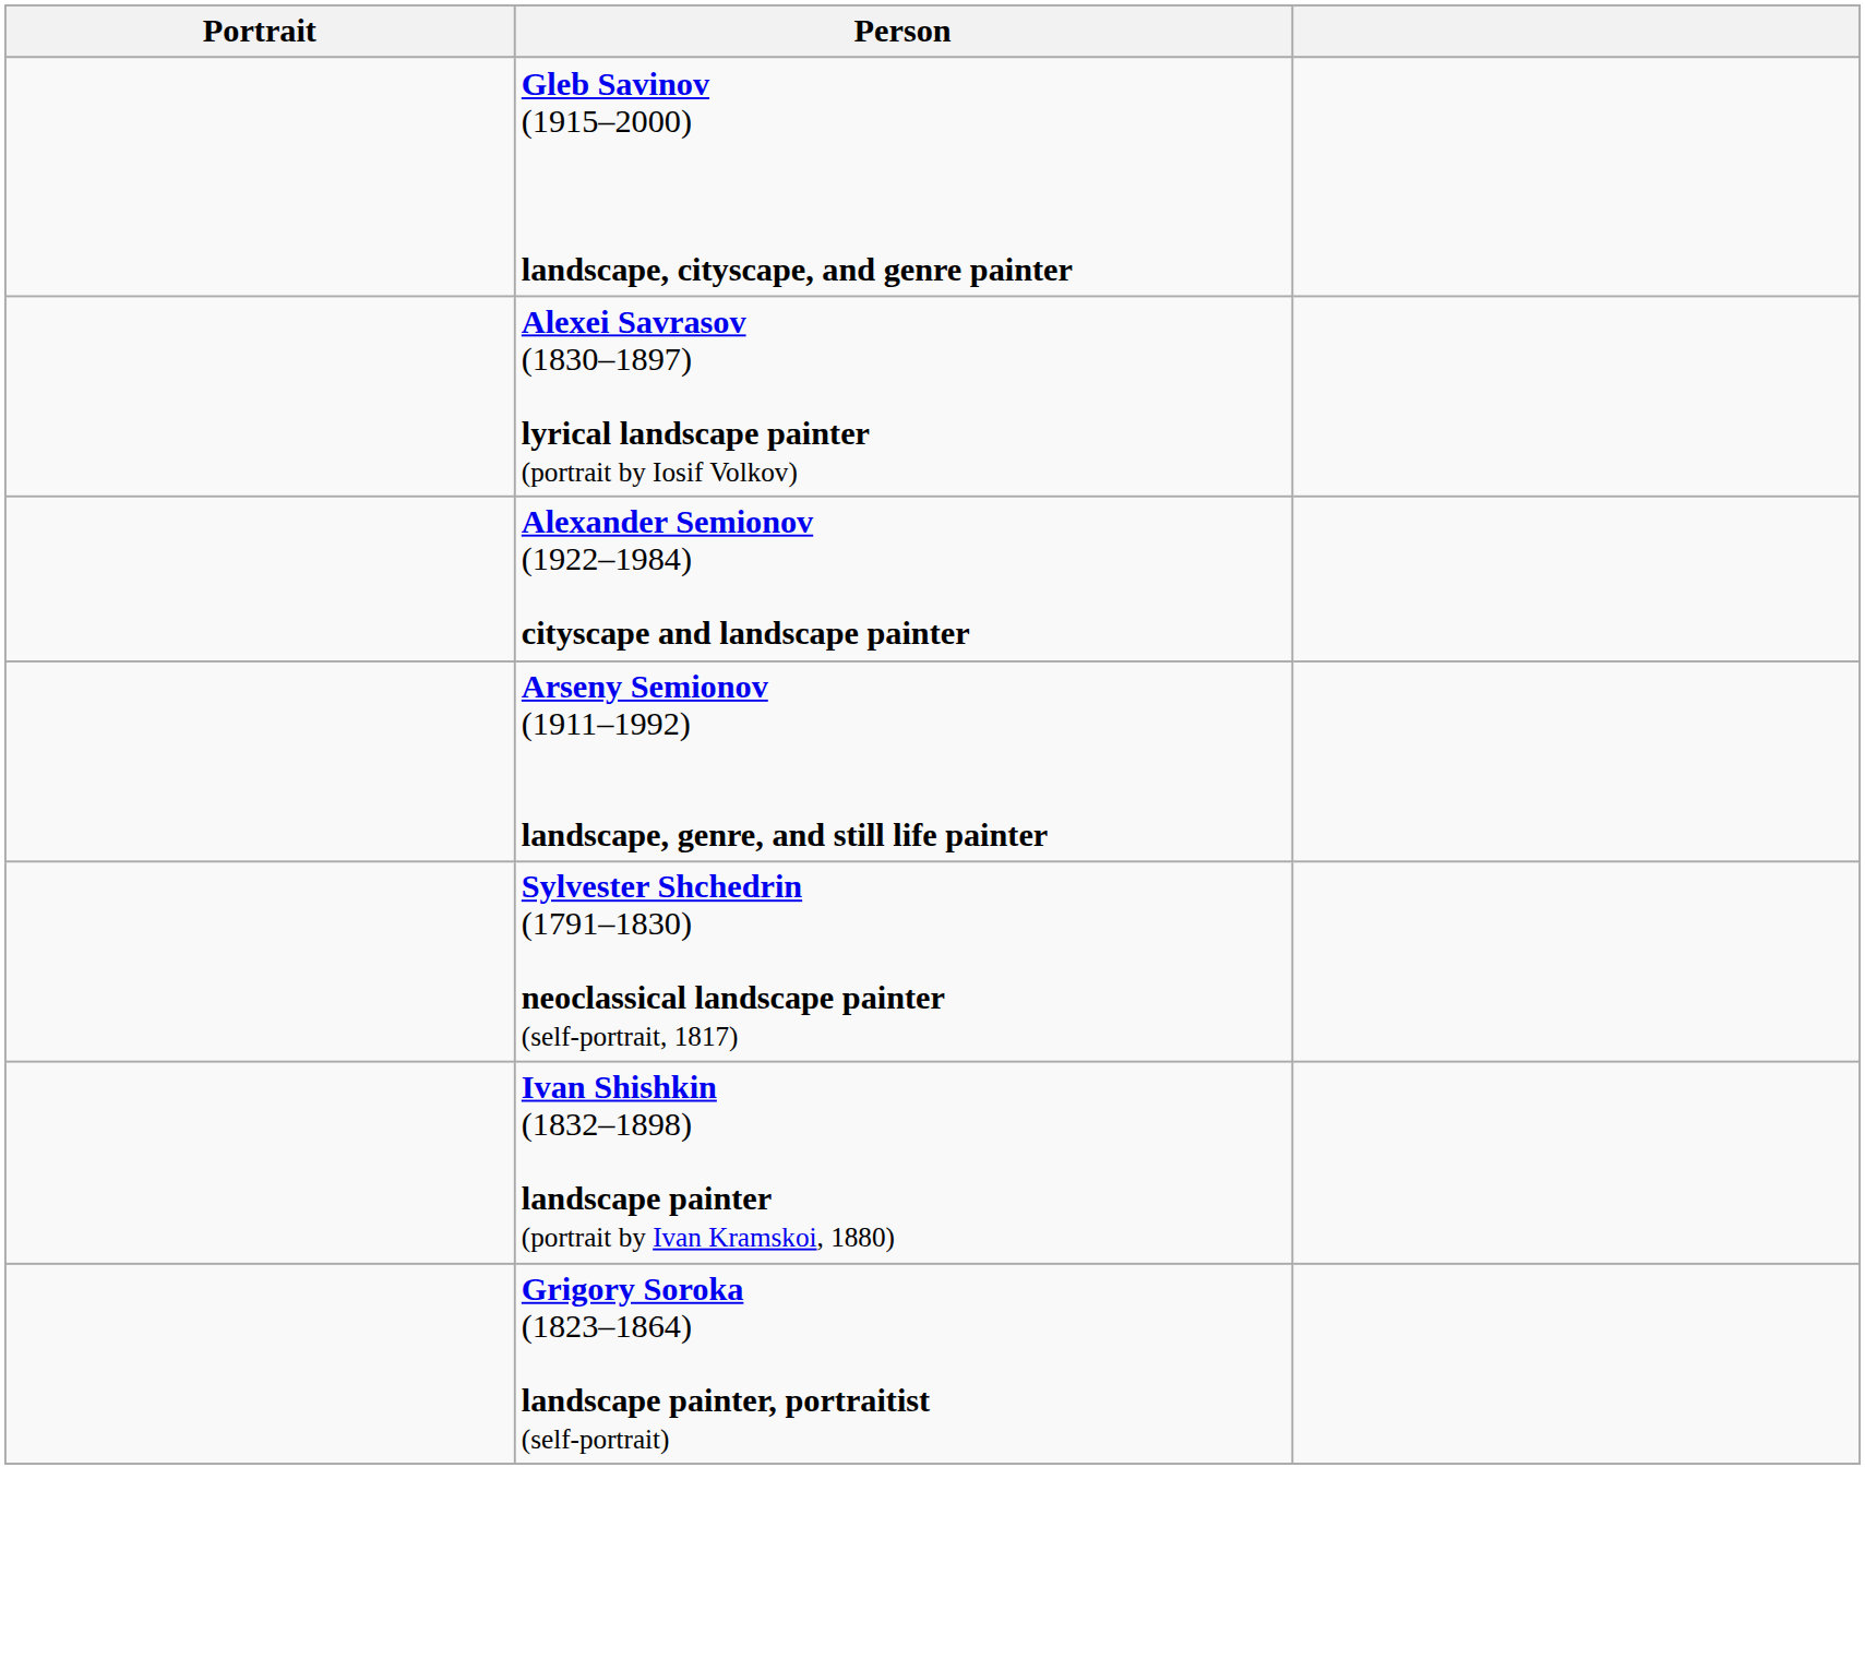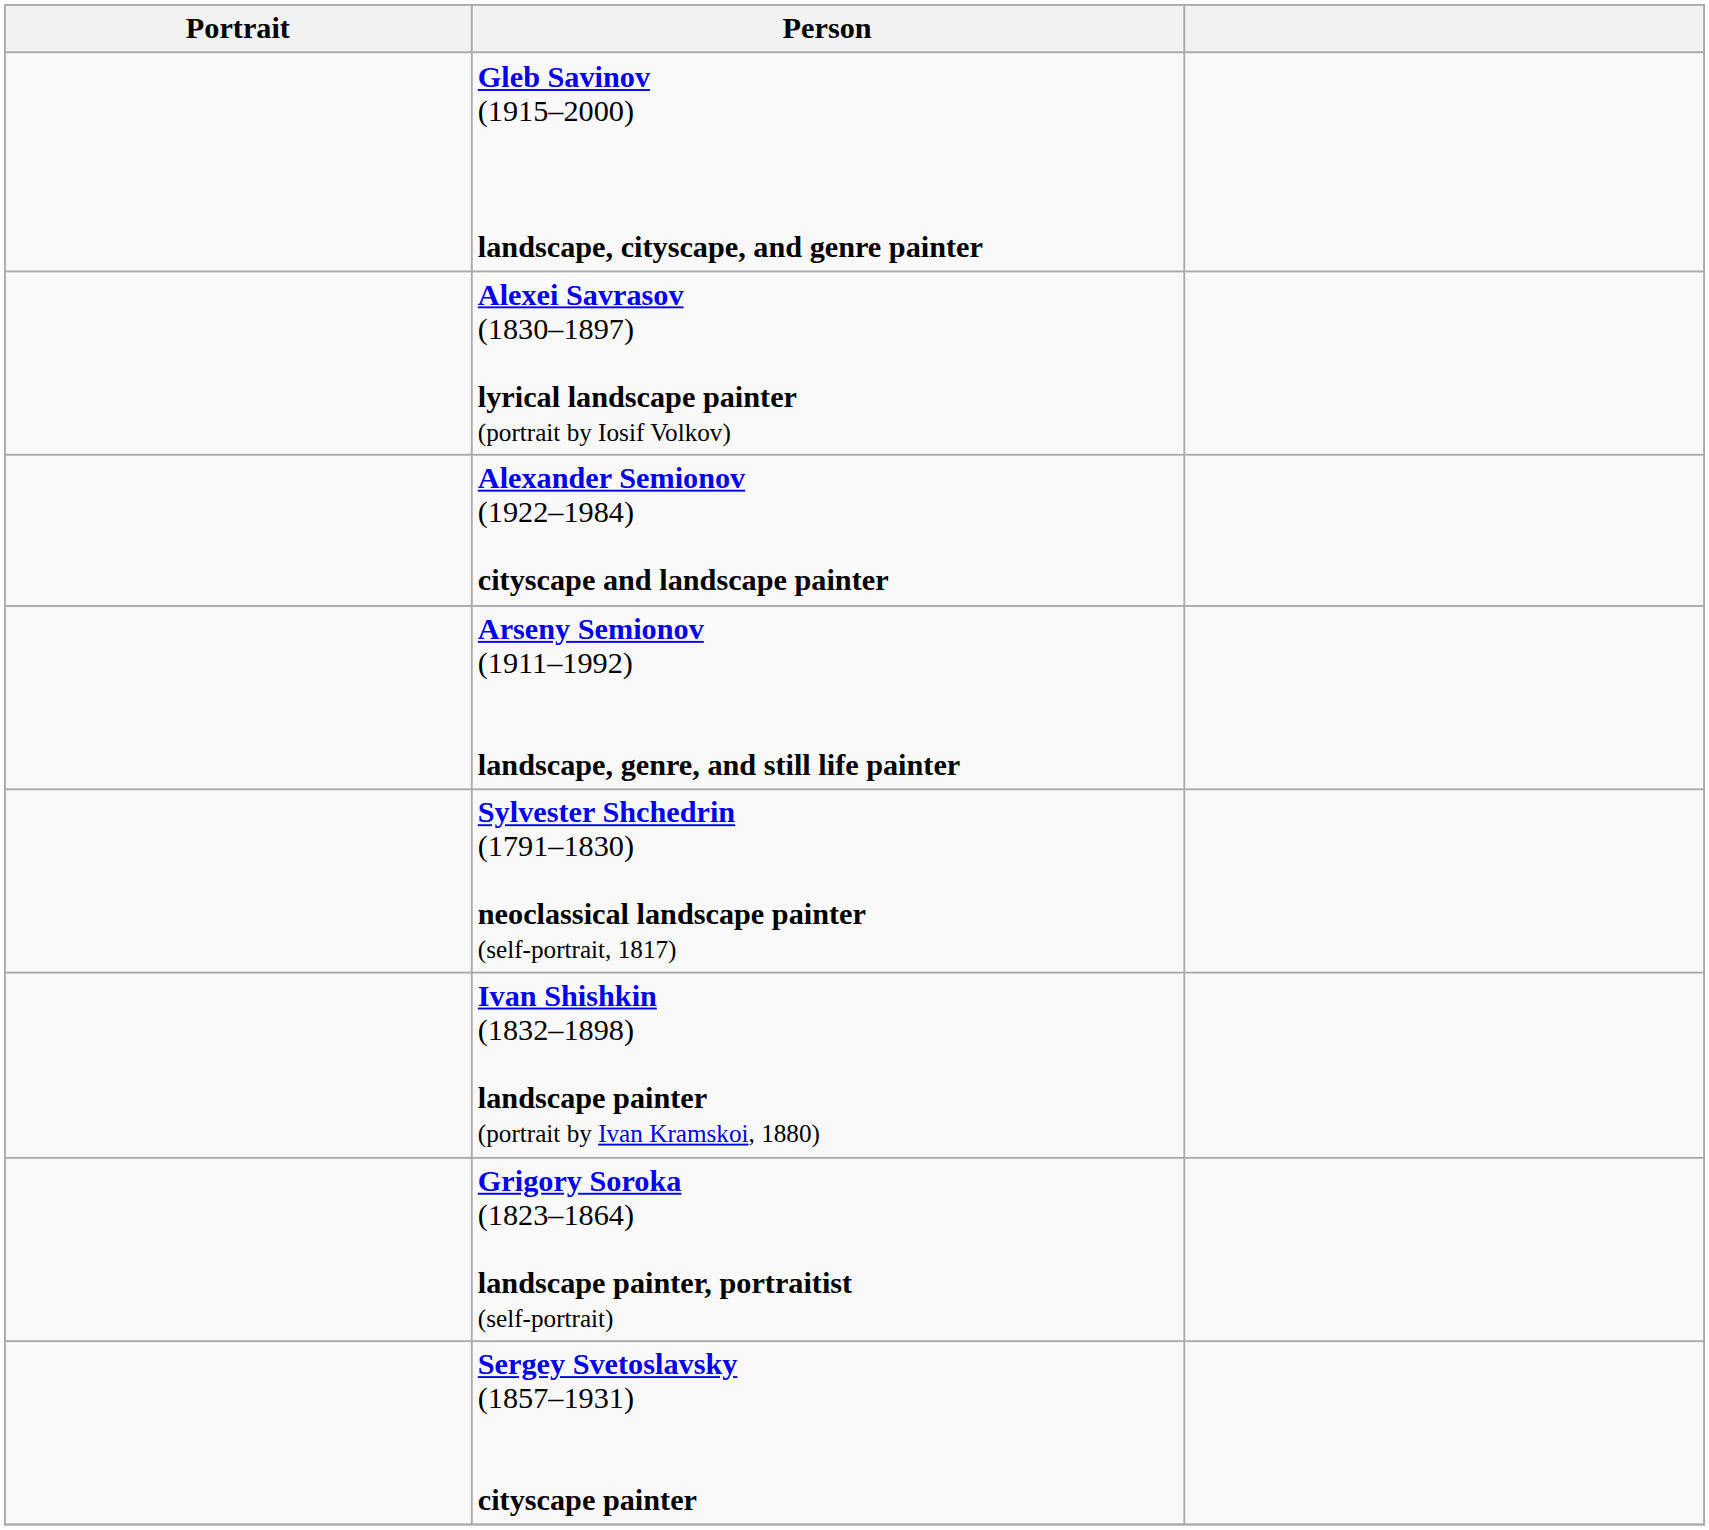 <table class="wikitable" width=900pt>
 <tr bgcolor="#cccccc">
 <th width=17%>Portrait</th>
 <th width=26%>Person</th>
 <th width=19%></th>
 </tr>
 <tr>
 <td align=center></td>
 <td><strong><a href='#'>Gleb Savinov</a></strong> <br>(1915–2000)<br><br><br><br><strong>landscape, cityscape, and genre painter</strong></td>
 <td align=center></td>
 </tr>
 <tr>
 <td align=center></td>
 <td><strong><a href='#'>Alexei Savrasov</a></strong><br> (1830–1897)<br> <br> <strong>lyrical landscape painter</strong><br><small>(portrait by Iosif Volkov)</small></td>
 <td align=center></td>
 </tr>
 <tr>
 <td align=center></td>
 <td><strong><a href='#'>Alexander Semionov</a></strong> <br>(1922–1984)<br> <br><strong>cityscape and landscape painter</strong></td>
 <td align=center></td>
 </tr>
 <tr>
 <td align=center></td>
 <td><strong><a href='#'>Arseny Semionov</a></strong> <br>(1911–1992)<br> <br> <br> <strong>landscape, genre, and still life painter</strong></td>
 <td align=center></td>
 </tr>
 <tr>
 <td align=center></td>
 <td><strong><a href='#'>Sylvester Shchedrin</a></strong><br> (1791–1830)<br><br> <strong>neoclassical landscape painter</strong><br><small>(self-portrait, 1817)</small></td>
 <td align=center></td>
 </tr>
 <tr>
 <td align=center></td>
 <td><strong><a href='#'>Ivan Shishkin</a></strong> <br>(1832–1898)<br><br><strong>landscape painter</strong><br><small>(portrait by <a href='#'>Ivan Kramskoi</a>, 1880)</small></td>
 <td align=center></td>
 </tr>
 <tr>
 <td align=center></td>
 <td><strong><a href='#'>Grigory Soroka</a></strong><br>(1823–1864)<br><br><strong>landscape painter, portraitist</strong><br><small>(self-portrait)</small></td>
 <td align=center></td>
 </tr>
 <tr>
+<td align=center></td>
+<td><strong><a href='#'>Sergey Svetoslavsky</a></strong> <br>(1857–1931)<br>  <br> <br> <strong>cityscape painter</strong></td>
+<td align=center></td>
+</tr>
+<tr>
 </tr>
 <tr>
 </tr>
 </table>
